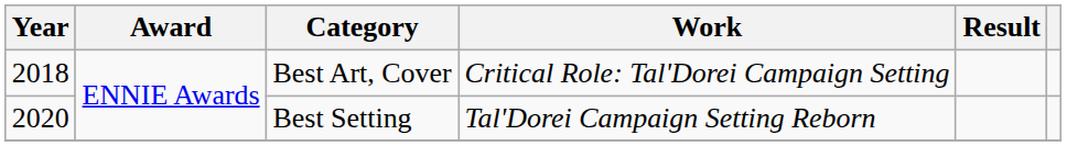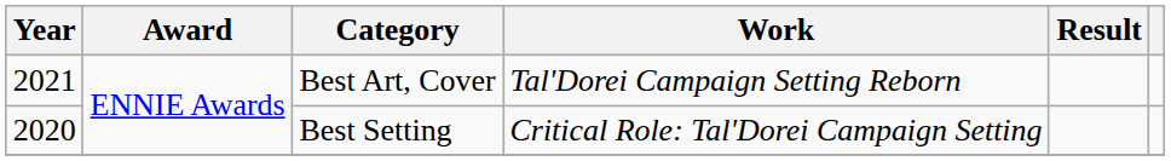 <table class="wikitable sortable">
 <tr>
 <th>Year</th>
 <th>Award</th>
 <th>Category</th>
 <th>Work</th>
 <th>Result</th>
 <th class="unsortable"></th>
 </tr>
 <tr>
-<td>2018</td>
+<td>2021</td>
 <td rowspan="2"><a href='#'>ENNIE Awards</a></td>
 <td>Best Art, Cover</td>
-<td><em>Critical Role: Tal'Dorei Campaign Setting</em></td>
+<td><em>Tal'Dorei Campaign Setting Reborn</em></td>
 <td></td>
 <td></td>
 </tr>
 <tr>
 <td>2020</td>
 <td>Best Setting</td>
-<td><em>Tal'Dorei Campaign Setting Reborn</em></td>
+<td><em>Critical Role: Tal'Dorei Campaign Setting</em></td>
 <td></td>
 <td></td>
 </tr>
 <tr>
 </tr>
 </table>
